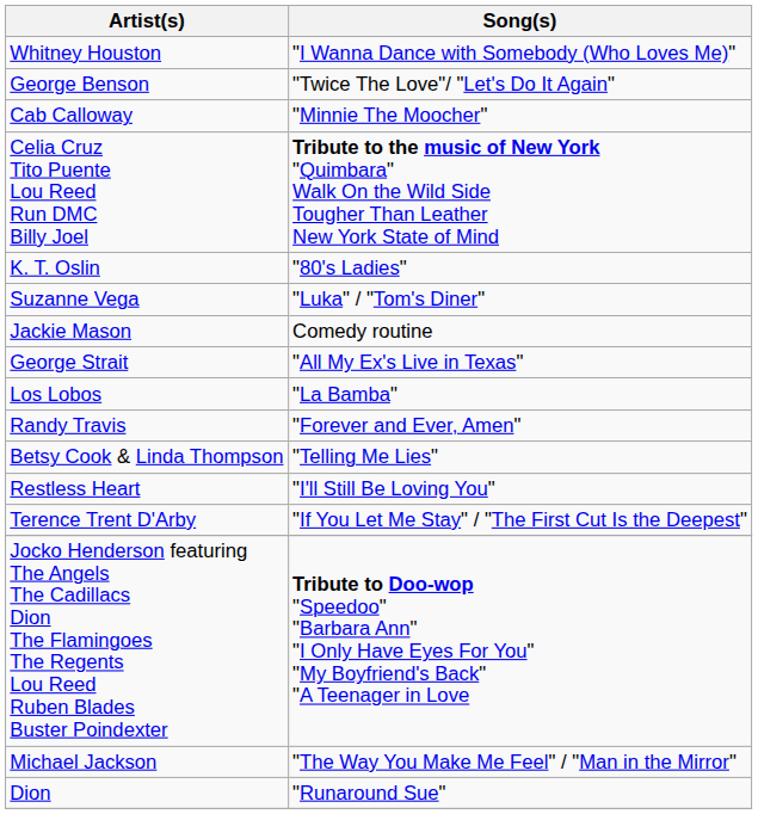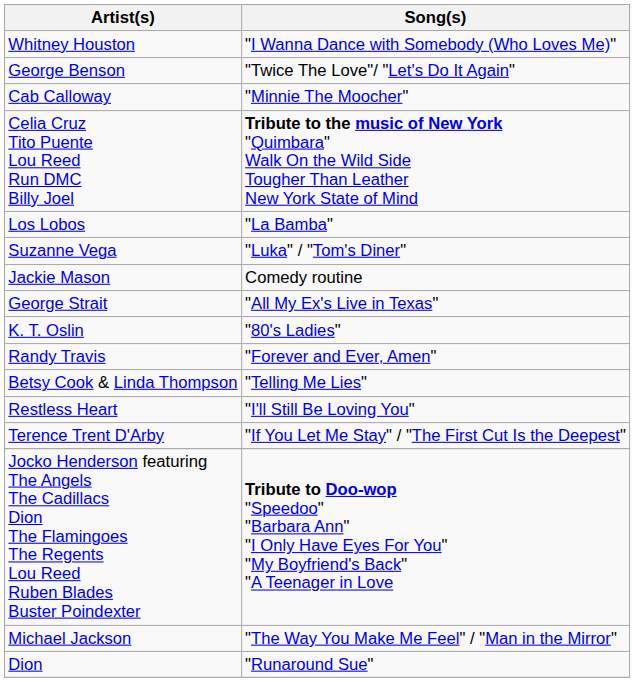 <table class="wikitable plainrowheaders">
 <tr>
 <th scope="col">Artist(s)</th>
 <th scope="col">Song(s)</th>
 </tr>
 <tr>
 <td scope="row"><a href='#'>Whitney Houston</a></td>
 <td>"<a href='#'>I Wanna Dance with Somebody (Who Loves Me)</a>"</td>
 </tr>
 <tr>
 <td scope="row"><a href='#'>George Benson</a></td>
 <td>"Twice The Love"/ "<a href='#'>Let's Do It Again</a>"</td>
 </tr>
 <tr>
 <td scope="row"><a href='#'>Cab Calloway</a></td>
 <td>"<a href='#'>Minnie The Moocher</a>"</td>
 </tr>
 <tr>
 <td scope="row"><a href='#'>Celia Cruz</a><br><a href='#'>Tito Puente</a><br><a href='#'>Lou Reed</a><br><a href='#'>Run DMC</a><br><a href='#'>Billy Joel</a></td>
 <td><strong>Tribute to the <a href='#'>music of New York</a></strong><br> "<a href='#'>Quimbara</a>"<br><a href='#'>Walk On the Wild Side</a><br><a href='#'>Tougher Than Leather</a><br><a href='#'>New York State of Mind</a></td>
 </tr>
 <tr>
-<td scope="row"><a href='#'>K. T. Oslin</a></td>
-<td>"<a href='#'>80's Ladies</a>"</td>
+<td scope="row"><a href='#'>Los Lobos</a></td>
+<td>"<a href='#'>La Bamba</a>"</td>
 </tr>
 <tr>
 <td scope="row"><a href='#'>Suzanne Vega</a></td>
 <td>"<a href='#'>Luka</a>" / "<a href='#'>Tom's Diner</a>"</td>
 </tr>
 <tr>
 <td scope="row"><a href='#'>Jackie Mason</a></td>
 <td>Comedy routine</td>
 </tr>
 <tr>
 <td scope="row"><a href='#'>George Strait</a></td>
 <td>"<a href='#'>All My Ex's Live in Texas</a>"</td>
 </tr>
 <tr>
-<td scope="row"><a href='#'>Los Lobos</a></td>
-<td>"<a href='#'>La Bamba</a>"</td>
+<td scope="row"><a href='#'>K. T. Oslin</a></td>
+<td>"<a href='#'>80's Ladies</a>"</td>
 </tr>
 <tr>
 <td scope="row"><a href='#'>Randy Travis</a></td>
 <td>"<a href='#'>Forever and Ever, Amen</a>"</td>
 </tr>
 <tr>
 <td scope="row"><a href='#'>Betsy Cook</a> & <a href='#'>Linda Thompson</a></td>
 <td>"<a href='#'>Telling Me Lies</a>"</td>
 </tr>
 <tr>
 <td scope="row"><a href='#'>Restless Heart</a></td>
 <td>"<a href='#'>I'll Still Be Loving You</a>"</td>
 </tr>
 <tr>
 <td scope="row"><a href='#'>Terence Trent D'Arby</a></td>
 <td>"<a href='#'>If You Let Me Stay</a>" / "<a href='#'>The First Cut Is the Deepest</a>"</td>
 </tr>
 <tr>
 </tr>
 <tr>
 <td scope="row"><a href='#'>Jocko Henderson</a> featuring <br> <a href='#'>The Angels</a> <br> <a href='#'>The Cadillacs</a> <br> <a href='#'>Dion</a> <br> <a href='#'>The Flamingoes</a> <br> <a href='#'>The Regents</a> <br> <a href='#'>Lou Reed</a> <br> <a href='#'>Ruben Blades</a> <br> <a href='#'>Buster Poindexter</a></td>
 <td><strong>Tribute to <a href='#'>Doo-wop</a></strong><br> "<a href='#'>Speedoo</a>" <br> "<a href='#'>Barbara Ann</a>" <br> "<a href='#'>I Only Have Eyes For You</a>" <br> "<a href='#'>My Boyfriend's Back</a>" <br> "<a href='#'>A Teenager in Love</a></td>
 </tr>
 <tr>
 <td scope="row"><a href='#'>Michael Jackson</a></td>
 <td>"<a href='#'>The Way You Make Me Feel</a>" / "<a href='#'>Man in the Mirror</a>"</td>
 </tr>
 <tr>
 <td scope="row"><a href='#'>Dion</a></td>
 <td>"<a href='#'>Runaround Sue</a>"</td>
 </tr>
 <tr>
 </tr>
 </table>
